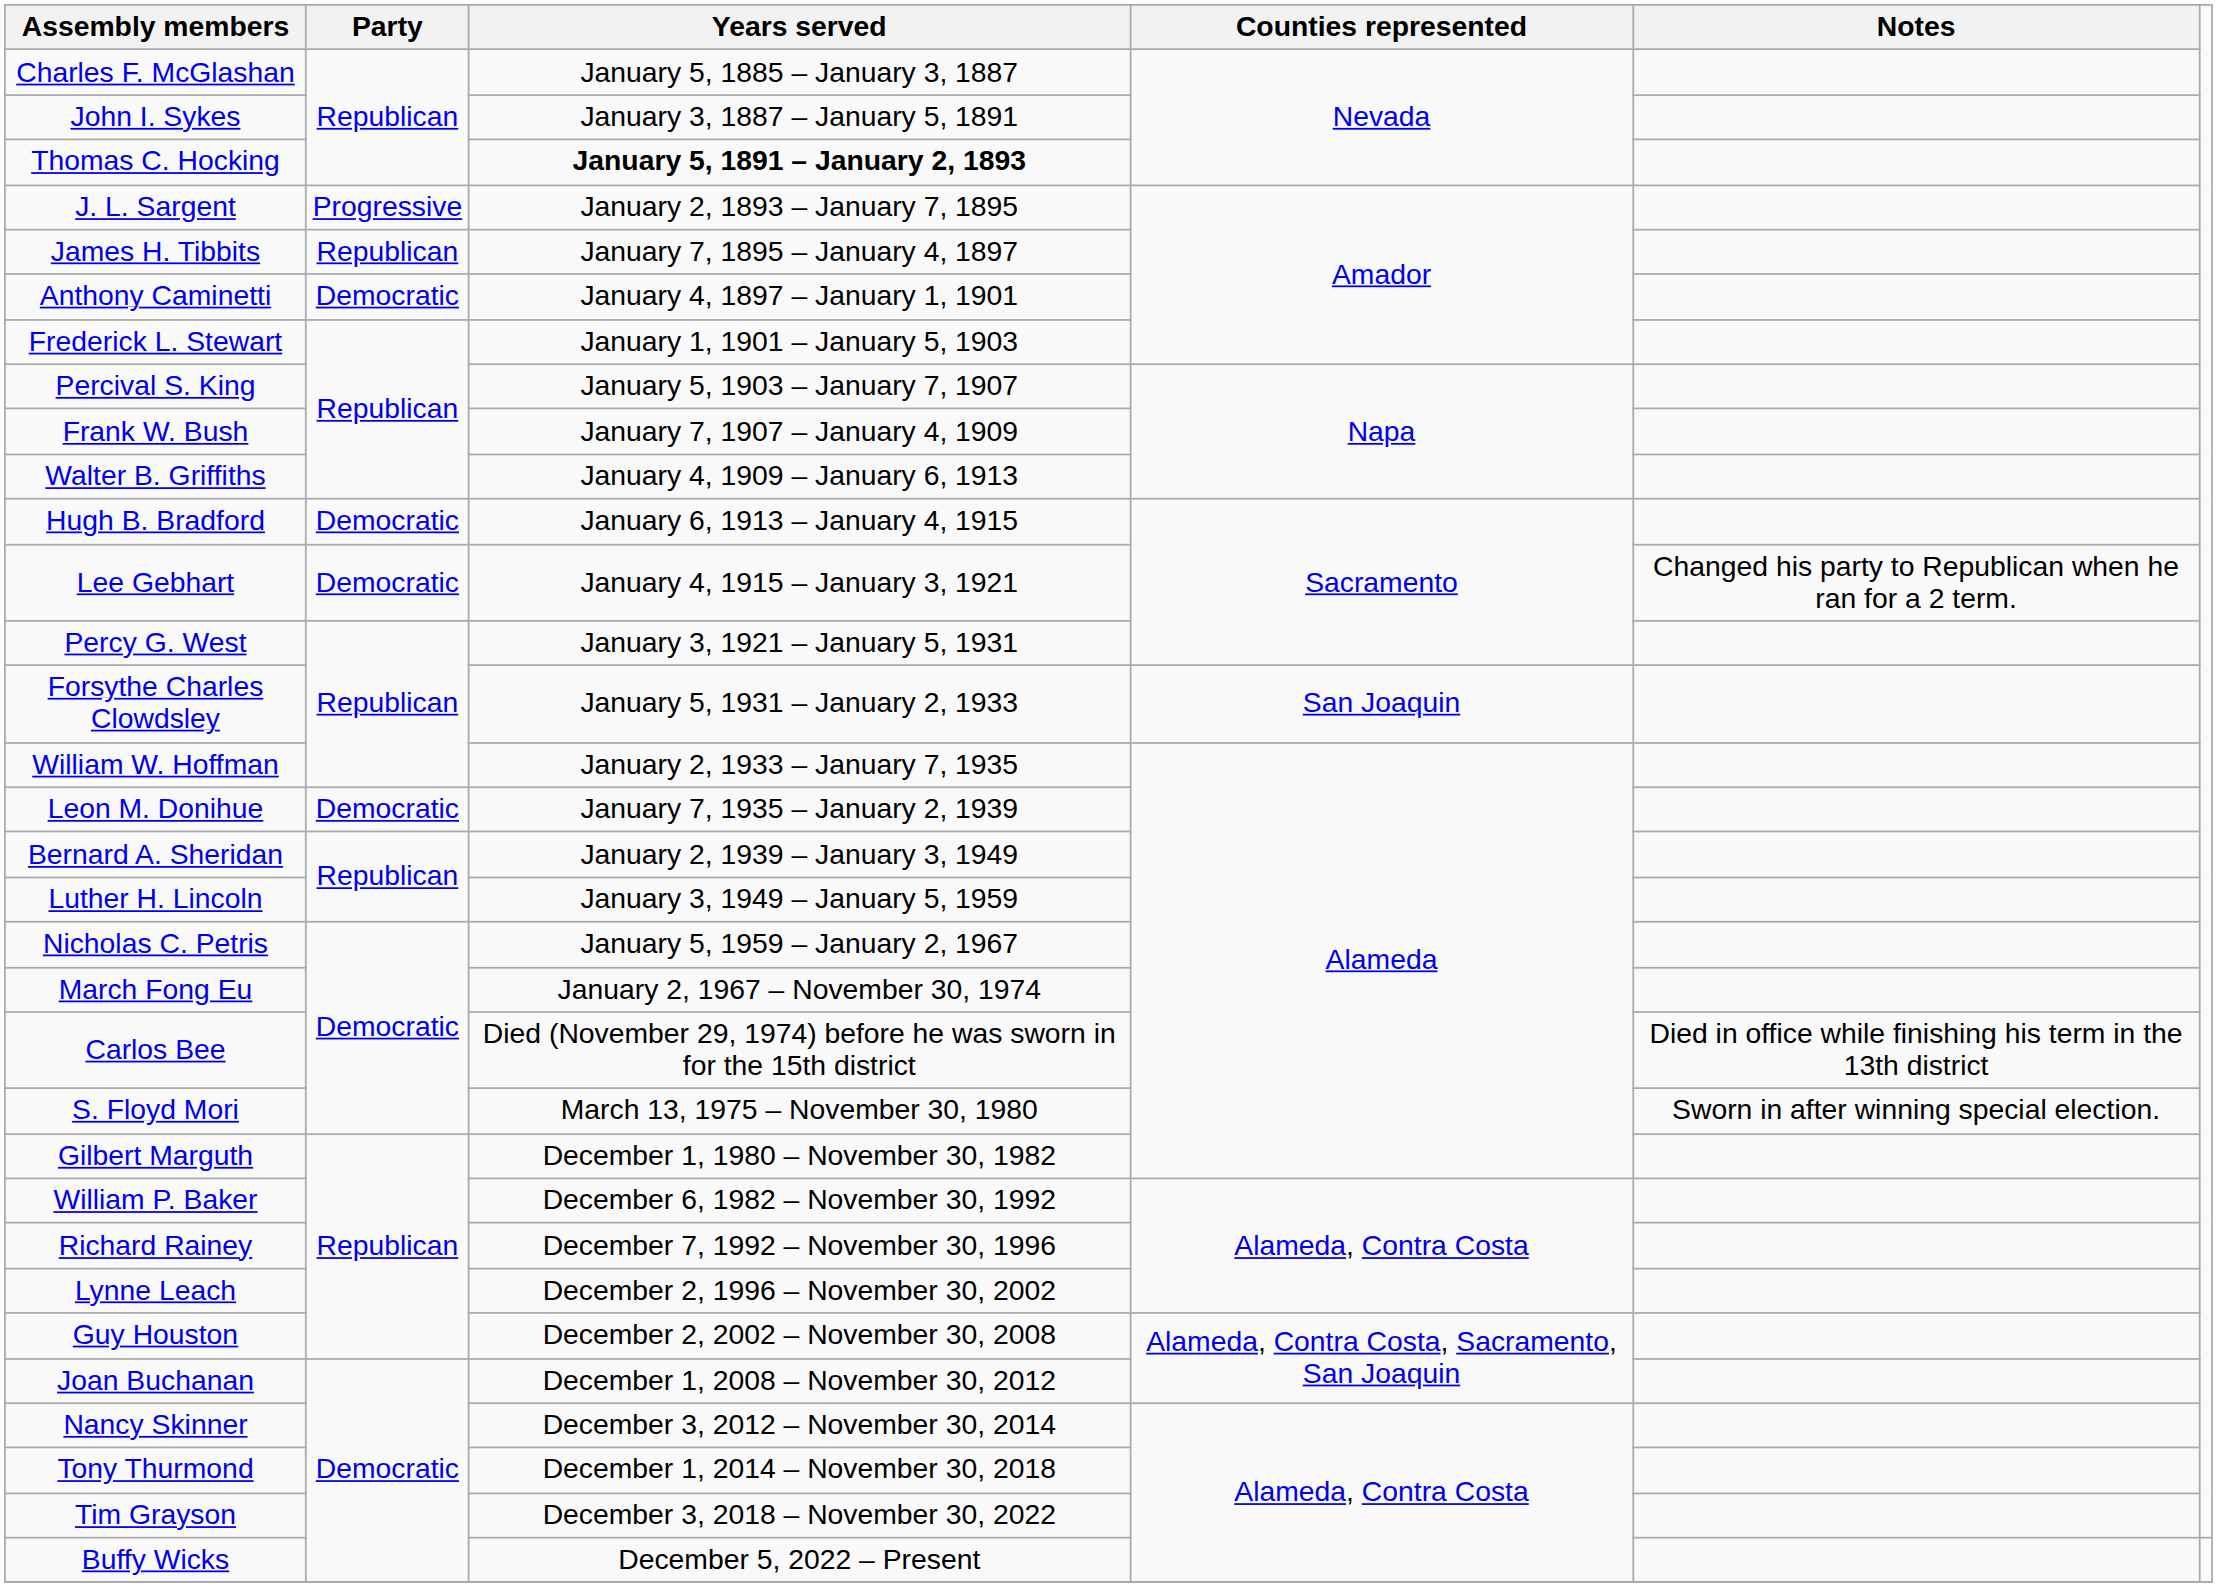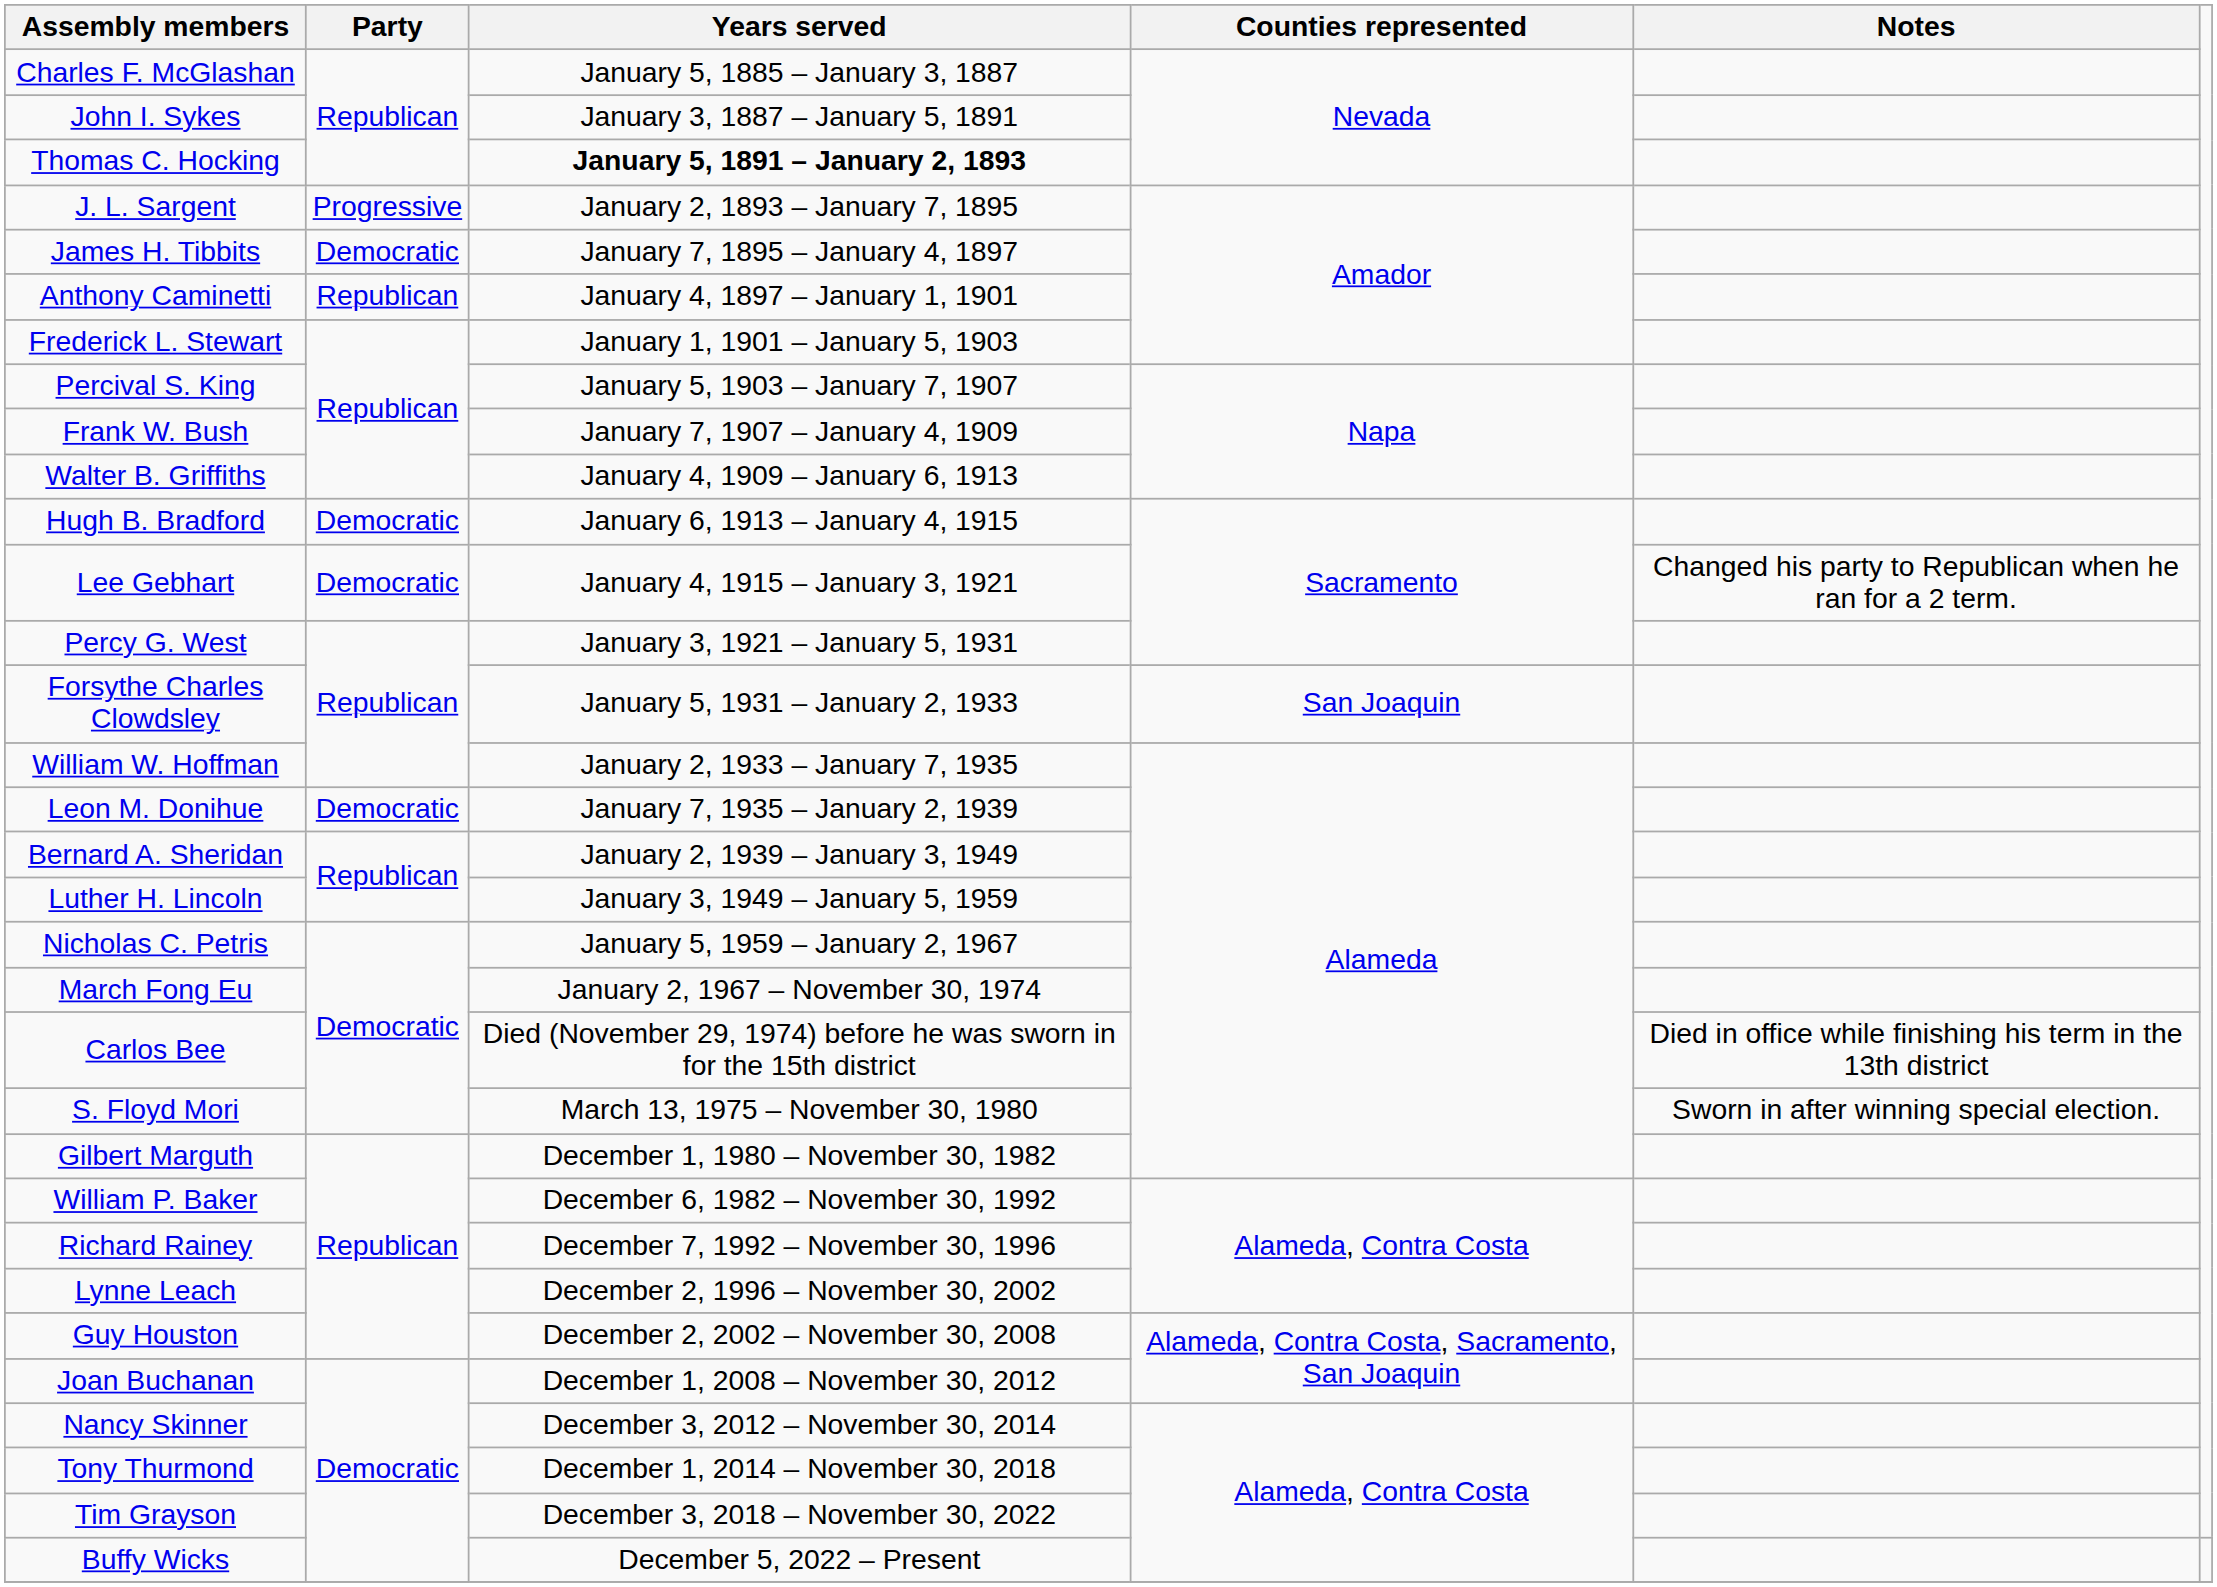 <table class=wikitable style="text-align:center">
 <tr>
 <th>Assembly members</th>
 <th>Party</th>
 <th>Years served</th>
 <th>Counties represented</th>
 <th>Notes</th>
 </tr>
 <tr>
 <td><a href='#'>Charles F. McGlashan</a></td>
 <td rowspan=3 ><a href='#'>Republican</a></td>
 <td>January 5, 1885 – January 3, 1887</td>
 <td rowspan=3><a href='#'>Nevada</a></td>
 <td></td>
 </tr>
 <tr>
 <td><a href='#'>John I. Sykes</a></td>
 <td>January 3, 1887 – January 5, 1891</td>
 <td></td>
 </tr>
 <tr>
 <td><a href='#'>Thomas C. Hocking</a></td>
 <td><strong>January 5, 1891 – January 2, 1893</strong></td>
 <td></td>
 </tr>
 <tr>
 <td><a href='#'>J. L. Sargent</a></td>
 <td><a href='#'>Progressive</a></td>
 <td>January 2, 1893 – January 7, 1895</td>
 <td rowspan=4><a href='#'>Amador</a></td>
 <td></td>
 </tr>
 <tr>
 <td><a href='#'>James H. Tibbits</a></td>
-<td><a href='#'>Republican</a></td>
+<td><a href='#'>Democratic</a></td>
 <td>January 7, 1895 – January 4, 1897</td>
 <td></td>
 </tr>
 <tr>
 <td><a href='#'>Anthony Caminetti</a></td>
-<td><a href='#'>Democratic</a></td>
+<td><a href='#'>Republican</a></td>
 <td>January 4, 1897 – January 1, 1901</td>
 <td></td>
 </tr>
 <tr>
 <td><a href='#'>Frederick L. Stewart</a></td>
 <td rowspan=4 ><a href='#'>Republican</a></td>
 <td>January 1, 1901 – January 5, 1903</td>
 <td></td>
 </tr>
 <tr>
 <td><a href='#'>Percival S. King</a></td>
 <td>January 5, 1903 – January 7, 1907</td>
 <td rowspan=3><a href='#'>Napa</a></td>
 <td></td>
 </tr>
 <tr>
 <td><a href='#'>Frank W. Bush</a></td>
 <td>January 7, 1907 – January 4, 1909</td>
 <td></td>
 </tr>
 <tr>
 <td><a href='#'>Walter B. Griffiths</a></td>
 <td>January 4, 1909 – January 6, 1913</td>
 <td></td>
 </tr>
 <tr>
 <td><a href='#'>Hugh B. Bradford</a></td>
 <td><a href='#'>Democratic</a></td>
 <td>January 6, 1913 – January 4, 1915</td>
 <td rowspan=3><a href='#'>Sacramento</a></td>
 <td></td>
 </tr>
 <tr>
 <td><a href='#'>Lee Gebhart</a></td>
 <td><a href='#'>Democratic</a></td>
 <td>January 4, 1915 – January 3, 1921</td>
 <td>Changed his party to Republican when he ran for a 2 term.</td>
 </tr>
 <tr>
 <td><a href='#'>Percy G. West</a></td>
 <td rowspan=3 ><a href='#'>Republican</a></td>
 <td>January 3, 1921 – January 5, 1931</td>
 <td></td>
 </tr>
 <tr>
 <td><a href='#'>Forsythe Charles Clowdsley</a></td>
 <td>January 5, 1931 – January 2, 1933</td>
 <td><a href='#'>San Joaquin</a></td>
 <td></td>
 </tr>
 <tr>
 <td><a href='#'>William W. Hoffman</a></td>
 <td>January 2, 1933 – January 7, 1935</td>
 <td rowspan=9><a href='#'>Alameda</a></td>
 <td></td>
 </tr>
 <tr>
 <td><a href='#'>Leon M. Donihue</a></td>
 <td><a href='#'>Democratic</a></td>
 <td>January 7, 1935 – January 2, 1939</td>
 <td></td>
 </tr>
 <tr>
 <td><a href='#'>Bernard A. Sheridan</a></td>
 <td rowspan=2 ><a href='#'>Republican</a></td>
 <td>January 2, 1939 – January 3, 1949</td>
 <td></td>
 </tr>
 <tr>
 <td><a href='#'>Luther H. Lincoln</a></td>
 <td>January 3, 1949 – January 5, 1959</td>
 <td></td>
 </tr>
 <tr>
 <td><a href='#'>Nicholas C. Petris</a></td>
 <td rowspan=4 ><a href='#'>Democratic</a></td>
 <td>January 5, 1959 – January 2, 1967</td>
 <td></td>
 </tr>
 <tr>
 <td><a href='#'>March Fong Eu</a></td>
 <td>January 2, 1967 – November 30, 1974</td>
 <td></td>
 </tr>
 <tr>
 <td><a href='#'>Carlos Bee</a></td>
 <td>Died (November 29, 1974) before he was sworn in for the 15th district</td>
 <td>Died in office while finishing his term in the 13th district</td>
 </tr>
 <tr>
 <td><a href='#'>S. Floyd Mori</a></td>
 <td>March 13, 1975 – November 30, 1980</td>
 <td>Sworn in after winning special election.</td>
 </tr>
 <tr>
 <td><a href='#'>Gilbert Marguth</a></td>
 <td rowspan=5 ><a href='#'>Republican</a></td>
 <td>December 1, 1980 – November 30, 1982</td>
 <td></td>
 </tr>
 <tr>
 <td><a href='#'>William P. Baker</a></td>
 <td>December 6, 1982 – November 30, 1992</td>
 <td rowspan=3><a href='#'>Alameda</a>, <a href='#'>Contra Costa</a></td>
 <td></td>
 </tr>
 <tr>
 <td><a href='#'>Richard Rainey</a></td>
 <td>December 7, 1992 – November 30, 1996</td>
 <td></td>
 </tr>
 <tr>
 <td><a href='#'>Lynne Leach</a></td>
 <td>December 2, 1996 – November 30, 2002</td>
 <td></td>
 </tr>
 <tr>
 <td><a href='#'>Guy Houston</a></td>
 <td>December 2, 2002 – November 30, 2008</td>
 <td rowspan=2><a href='#'>Alameda</a>, <a href='#'>Contra Costa</a>, <a href='#'>Sacramento</a>, <a href='#'>San Joaquin</a></td>
 <td></td>
 </tr>
 <tr>
 <td><a href='#'>Joan Buchanan</a></td>
 <td rowspan=5 ><a href='#'>Democratic</a></td>
 <td>December 1, 2008 – November 30, 2012</td>
 <td></td>
 </tr>
 <tr>
 <td><a href='#'>Nancy Skinner</a></td>
 <td>December 3, 2012 – November 30, 2014</td>
 <td rowspan="4"><a href='#'>Alameda</a>, <a href='#'>Contra Costa</a></td>
 <td></td>
 </tr>
 <tr>
 <td><a href='#'>Tony Thurmond</a></td>
 <td>December 1, 2014 – November 30, 2018</td>
 <td></td>
 </tr>
 <tr>
 <td><a href='#'>Tim Grayson</a></td>
 <td>December 3, 2018 – November 30, 2022</td>
 <td></td>
 </tr>
 <tr>
 <td><a href='#'>Buffy Wicks</a></td>
 <td>December 5, 2022 – Present</td>
 <td></td>
 <td></td>
 </tr>
 <tr>
 </tr>
 </table>
